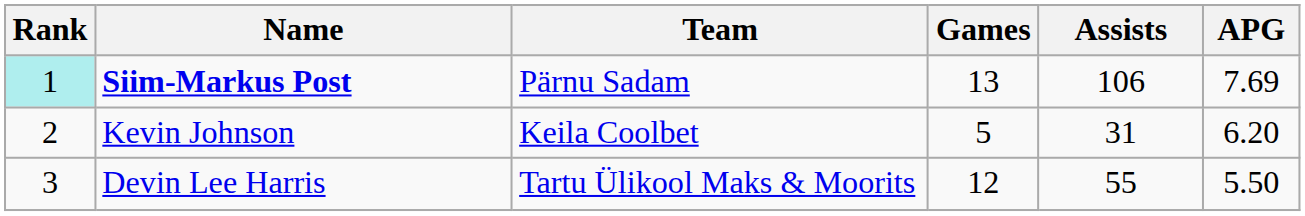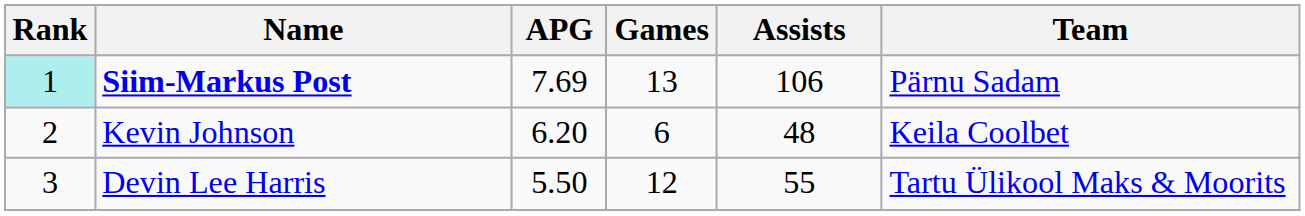 <table class="wikitable" style="text-align: center;">
 <tr>
 <th>Rank</th>
 <th width=200>Name</th>
-<th width=200>Team</th>
+<th width=40>APG</th>
 <th>Games</th>
 <th width=75>Assists</th>
-<th width=40>APG</th>
+<th width=200>Team</th>
 </tr>
 <tr>
 <td style="background: paleturquoise;">1</td>
 <td align="left"> <strong><a href='#'>Siim-Markus Post</a></strong></td>
-<td align="left"><a href='#'>Pärnu Sadam</a></td>
+<td>7.69</td>
 <td>13</td>
 <td>106</td>
-<td>7.69</td>
+<td align="left"><a href='#'>Pärnu Sadam</a></td>
 </tr>
 <tr>
 <td>2</td>
 <td align="left"> <a href='#'>Kevin Johnson</a></td>
+<td>6.20</td>
+<td>6</td>
+<td>48</td>
 <td align="left"><a href='#'>Keila Coolbet</a></td>
-<td>5</td>
-<td>31</td>
-<td>6.20</td>
 </tr>
 <tr>
 <td>3</td>
 <td align="left"> <a href='#'>Devin Lee Harris</a></td>
-<td align="left"><a href='#'>Tartu Ülikool Maks & Moorits</a></td>
+<td>5.50</td>
 <td>12</td>
 <td>55</td>
-<td>5.50</td>
+<td align="left"><a href='#'>Tartu Ülikool Maks & Moorits</a></td>
 </tr>
 </table>
